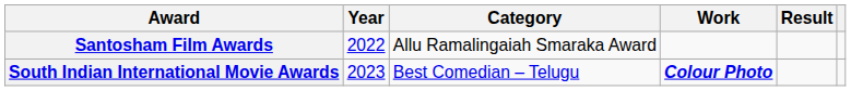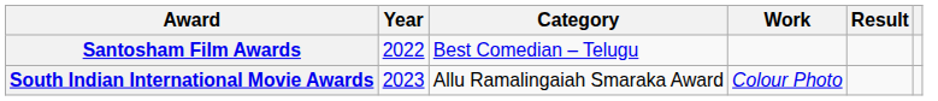 <table class="wikitable plainrowheaders sortable">
 <tr>
 <th scope="col">Award</th>
 <th scope="col">Year</th>
 <th scope="col">Category</th>
 <th scope="col">Work</th>
 <th scope="col">Result</th>
 <th scope="col" class="unsortable"></th>
 </tr>
 <tr>
 <th scope="row"><a href='#'>Santosham Film Awards</a></th>
 <td><a href='#'>2022</a></td>
-<td>Allu Ramalingaiah Smaraka Award</td>
+<td><a href='#'>Best Comedian – Telugu</a></td>
 <td></td>
 <td></td>
 <td></td>
 </tr>
 <tr>
 <th scope="row"><a href='#'>South Indian International Movie Awards</a></th>
 <td><a href='#'>2023</a></td>
-<td><a href='#'>Best Comedian – Telugu</a></td>
-<td><strong><em><a href='#'>Colour Photo</a></em></strong></td>
+<td>Allu Ramalingaiah Smaraka Award</td>
+<td><em><a href='#'>Colour Photo</a></em></td>
 <td></td>
 <td></td>
 </tr>
 </table>
